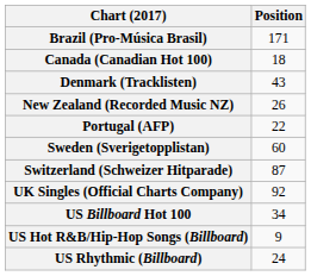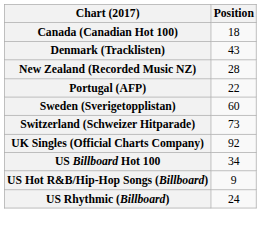 <table class="wikitable sortable plainrowheaders" style="text-align:center">
 <tr>
 <th scope="col">Chart (2017)</th>
 <th scope="col">Position</th>
-</tr>
-<tr>
-<th scope="row">Brazil (Pro-Música Brasil)</th>
-<td>171</td>
 </tr>
 <tr>
 <th scope="row">Canada (Canadian Hot 100)</th>
 <td>18</td>
 </tr>
 <tr>
 <th scope="row">Denmark (Tracklisten)</th>
 <td>43</td>
 </tr>
 <tr>
 <th scope="row">New Zealand (Recorded Music NZ)</th>
-<td>26</td>
+<td>28</td>
 </tr>
 <tr>
 <th scope="row">Portugal (AFP)</th>
 <td>22</td>
 </tr>
 <tr>
 <th scope="row">Sweden (Sverigetopplistan)</th>
 <td>60</td>
 </tr>
 <tr>
 <th scope="row">Switzerland (Schweizer Hitparade)</th>
-<td>87</td>
+<td>73</td>
 </tr>
 <tr>
 <th scope="row">UK Singles (Official Charts Company)</th>
 <td>92</td>
 </tr>
 <tr>
 <th scope="row">US <em>Billboard</em> Hot 100</th>
 <td>34</td>
 </tr>
 <tr>
 <th scope="row">US Hot R&B/Hip-Hop Songs (<em>Billboard</em>)</th>
 <td>9</td>
 </tr>
 <tr>
 <th scope="row">US Rhythmic (<em>Billboard</em>)</th>
 <td>24</td>
 </tr>
 </table>
